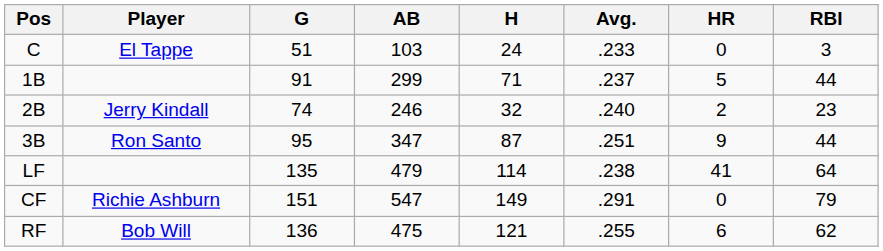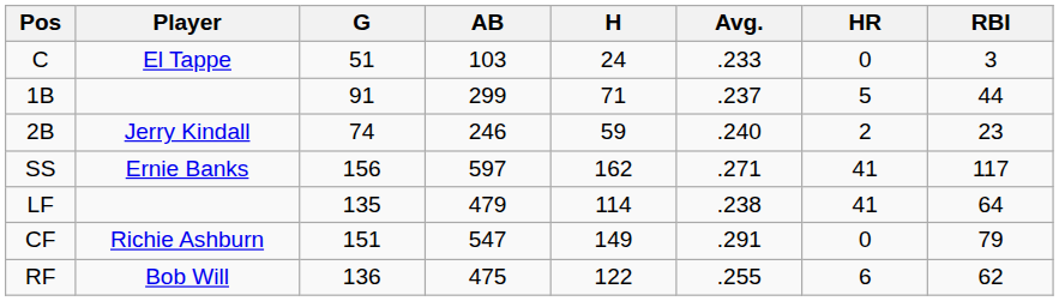 <table class="wikitable sortable">
 <tr>
 <th bgcolor="#DDDDFF" width="5%">Pos</th>
 <th bgcolor="#DDDDFF" width="16%">Player</th>
 <th bgcolor="#DDDDFF" width="9%">G</th>
 <th bgcolor="#DDDDFF" width="9%">AB</th>
 <th bgcolor="#DDDDFF" width="9%">H</th>
 <th bgcolor="#DDDDFF" width="9%">Avg.</th>
 <th bgcolor="#DDDDFF" width="9%">HR</th>
 <th bgcolor="#DDDDFF" width="9%">RBI</th>
 </tr>
 <tr align="center">
 <td>C</td>
 <td><a href='#'>El Tappe</a></td>
 <td>51</td>
 <td>103</td>
 <td>24</td>
 <td>.233</td>
 <td>0</td>
 <td>3</td>
 </tr>
 <tr align=center>
 <td>1B</td>
 <td></td>
 <td>91</td>
 <td>299</td>
 <td>71</td>
 <td>.237</td>
 <td>5</td>
 <td>44</td>
 </tr>
 <tr align="center">
 <td>2B</td>
 <td><a href='#'>Jerry Kindall</a></td>
 <td>74</td>
 <td>246</td>
-<td>32</td>
+<td>59</td>
 <td>.240</td>
 <td>2</td>
 <td>23</td>
 </tr>
 <tr align=center>
-<td>3B</td>
-<td><a href='#'>Ron Santo</a></td>
-<td>95</td>
-<td>347</td>
-<td>87</td>
-<td>.251</td>
-<td>9</td>
-<td>44</td>
+<td>SS</td>
+<td><a href='#'>Ernie Banks</a></td>
+<td>156</td>
+<td>597</td>
+<td>162</td>
+<td>.271</td>
+<td>41</td>
+<td>117</td>
 </tr>
 <tr align=center>
 <td>LF</td>
 <td></td>
 <td>135</td>
 <td>479</td>
 <td>114</td>
 <td>.238</td>
 <td>41</td>
 <td>64</td>
 </tr>
 <tr align="center">
 <td>CF</td>
 <td><a href='#'>Richie Ashburn</a></td>
 <td>151</td>
 <td>547</td>
 <td>149</td>
 <td>.291</td>
 <td>0</td>
 <td>79</td>
 </tr>
 <tr align=center>
 <td>RF</td>
 <td><a href='#'>Bob Will</a></td>
 <td>136</td>
 <td>475</td>
-<td>121</td>
+<td>122</td>
 <td>.255</td>
 <td>6</td>
 <td>62</td>
 </tr>
 </table>
